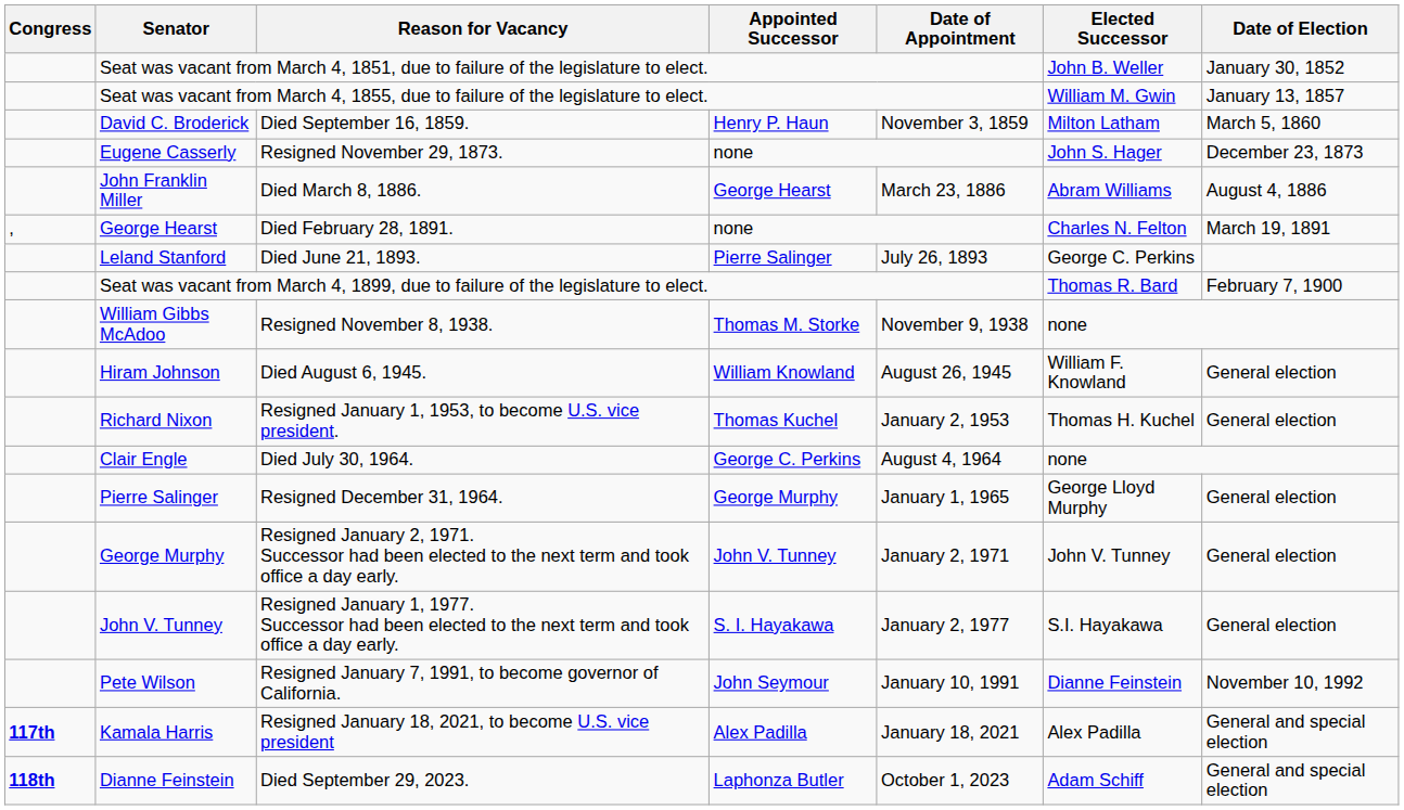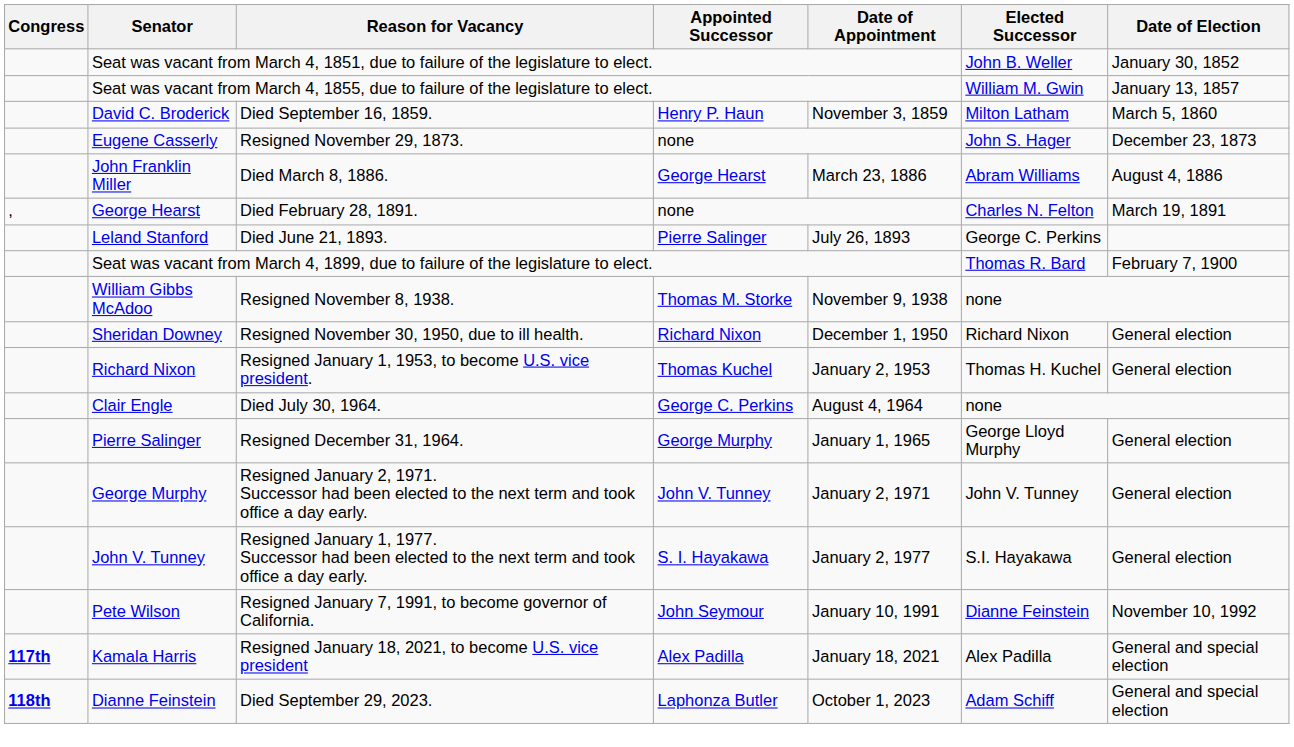 <table class=wikitable>
 <tr>
 <th>Congress</th>
 <th>Senator</th>
 <th>Reason for Vacancy</th>
 <th>Appointed Successor</th>
 <th>Date of Appointment</th>
 <th>Elected Successor</th>
 <th>Date of Election</th>
 </tr>
 <tr>
 <td><strong></strong></td>
 <td colspan=4>Seat was vacant from March 4, 1851, due to failure of the legislature to elect.</td>
 <td><a href='#'>John B. Weller</a></td>
 <td>January 30, 1852</td>
 </tr>
 <tr>
 <td><strong></strong></td>
 <td colspan=4>Seat was vacant from March 4, 1855, due to failure of the legislature to elect.</td>
 <td><a href='#'>William M. Gwin</a></td>
 <td>January 13, 1857</td>
 </tr>
 <tr>
 <td><strong></strong></td>
 <td><a href='#'>David C. Broderick</a></td>
 <td>Died September 16, 1859.</td>
 <td><a href='#'>Henry P. Haun</a></td>
 <td>November 3, 1859</td>
 <td><a href='#'>Milton Latham</a></td>
 <td>March 5, 1860</td>
 </tr>
 <tr>
 <td><strong></strong></td>
 <td><a href='#'>Eugene Casserly</a></td>
 <td>Resigned November 29, 1873.</td>
 <td colspan=2>none</td>
 <td><a href='#'>John S. Hager</a></td>
 <td>December 23, 1873</td>
 </tr>
 <tr>
 <td><strong></strong></td>
 <td><a href='#'>John Franklin Miller</a></td>
 <td>Died March 8, 1886.</td>
 <td><a href='#'>George Hearst</a></td>
 <td>March 23, 1886</td>
 <td><a href='#'>Abram Williams</a></td>
 <td>August 4, 1886</td>
 </tr>
 <tr>
 <td><strong></strong>, <strong></strong></td>
 <td><a href='#'>George Hearst</a></td>
 <td>Died February 28, 1891.</td>
 <td colspan=2>none</td>
 <td><a href='#'>Charles N. Felton</a></td>
 <td>March 19, 1891</td>
 </tr>
 <tr>
 <td><strong></strong></td>
 <td><a href='#'>Leland Stanford</a></td>
 <td>Died June 21, 1893.</td>
 <td><a href='#'>Pierre Salinger</a></td>
 <td>July 26, 1893</td>
 <td>George C. Perkins</td>
 <td></td>
 </tr>
 <tr>
 <td><strong></strong></td>
 <td colspan=4>Seat was vacant from March 4, 1899, due to failure of the legislature to elect.</td>
 <td><a href='#'>Thomas R. Bard</a></td>
 <td>February 7, 1900</td>
 </tr>
 <tr>
 <td><strong></strong></td>
 <td><a href='#'>William Gibbs McAdoo</a></td>
 <td>Resigned November 8, 1938.</td>
 <td><a href='#'>Thomas M. Storke</a></td>
 <td>November 9, 1938</td>
 <td colspan=2>none</td>
 </tr>
 <tr>
 <td><strong></strong></td>
-<td><a href='#'>Hiram Johnson</a></td>
-<td>Died August 6, 1945.</td>
-<td><a href='#'>William Knowland</a></td>
-<td>August 26, 1945</td>
-<td>William F. Knowland</td>
+<td><a href='#'>Sheridan Downey</a></td>
+<td>Resigned November 30, 1950, due to ill health.</td>
+<td><a href='#'>Richard Nixon</a></td>
+<td>December 1, 1950</td>
+<td>Richard Nixon</td>
 <td>General election</td>
 </tr>
 <tr>
 <td><strong></strong></td>
 <td><a href='#'>Richard Nixon</a></td>
 <td>Resigned January 1, 1953, to become <a href='#'>U.S. vice president</a>.</td>
 <td><a href='#'>Thomas Kuchel</a></td>
 <td>January 2, 1953</td>
 <td>Thomas H. Kuchel</td>
 <td>General election</td>
 </tr>
 <tr>
 <td><strong></strong></td>
 <td><a href='#'>Clair Engle</a></td>
 <td>Died July 30, 1964.</td>
 <td><a href='#'>George C. Perkins</a></td>
 <td>August 4, 1964</td>
 <td colspan=2>none</td>
 </tr>
 <tr>
 <td><strong></strong></td>
 <td><a href='#'>Pierre Salinger</a></td>
 <td>Resigned December 31, 1964.</td>
 <td><a href='#'>George Murphy</a></td>
 <td>January 1, 1965</td>
 <td>George Lloyd Murphy</td>
 <td>General election</td>
 </tr>
 <tr>
 <td><strong></strong></td>
 <td><a href='#'>George Murphy</a></td>
 <td>Resigned January 2, 1971.<br>Successor had been elected to the next term and took office a day early.</td>
 <td><a href='#'>John V. Tunney</a></td>
 <td>January 2, 1971</td>
 <td>John V. Tunney</td>
 <td>General election</td>
 </tr>
 <tr>
 <td><strong></strong></td>
 <td><a href='#'>John V. Tunney</a></td>
 <td>Resigned January 1, 1977.<br>Successor had been elected to the next term and took office a day early.</td>
 <td><a href='#'>S. I. Hayakawa</a></td>
 <td>January 2, 1977</td>
 <td>S.I. Hayakawa</td>
 <td>General election</td>
 </tr>
 <tr>
 <td><strong></strong></td>
 <td><a href='#'>Pete Wilson</a></td>
 <td>Resigned January 7, 1991, to become governor of California.</td>
 <td><a href='#'>John Seymour</a></td>
 <td>January 10, 1991</td>
 <td><a href='#'>Dianne Feinstein</a></td>
 <td>November 10, 1992</td>
 </tr>
 <tr>
 <td><a href='#'><strong>117th</strong></a></td>
 <td><a href='#'>Kamala Harris</a></td>
 <td>Resigned January 18, 2021, to become <a href='#'>U.S. vice president</a></td>
 <td><a href='#'>Alex Padilla</a></td>
 <td>January 18, 2021</td>
 <td>Alex Padilla</td>
 <td>General and special election</td>
 </tr>
 <tr>
 <td><a href='#'><strong>118th</strong></a></td>
 <td><a href='#'>Dianne Feinstein</a></td>
 <td>Died September 29, 2023.</td>
 <td><a href='#'>Laphonza Butler</a></td>
 <td>October 1, 2023</td>
 <td><a href='#'>Adam Schiff</a></td>
 <td>General and special election</td>
 </tr>
 </table>
